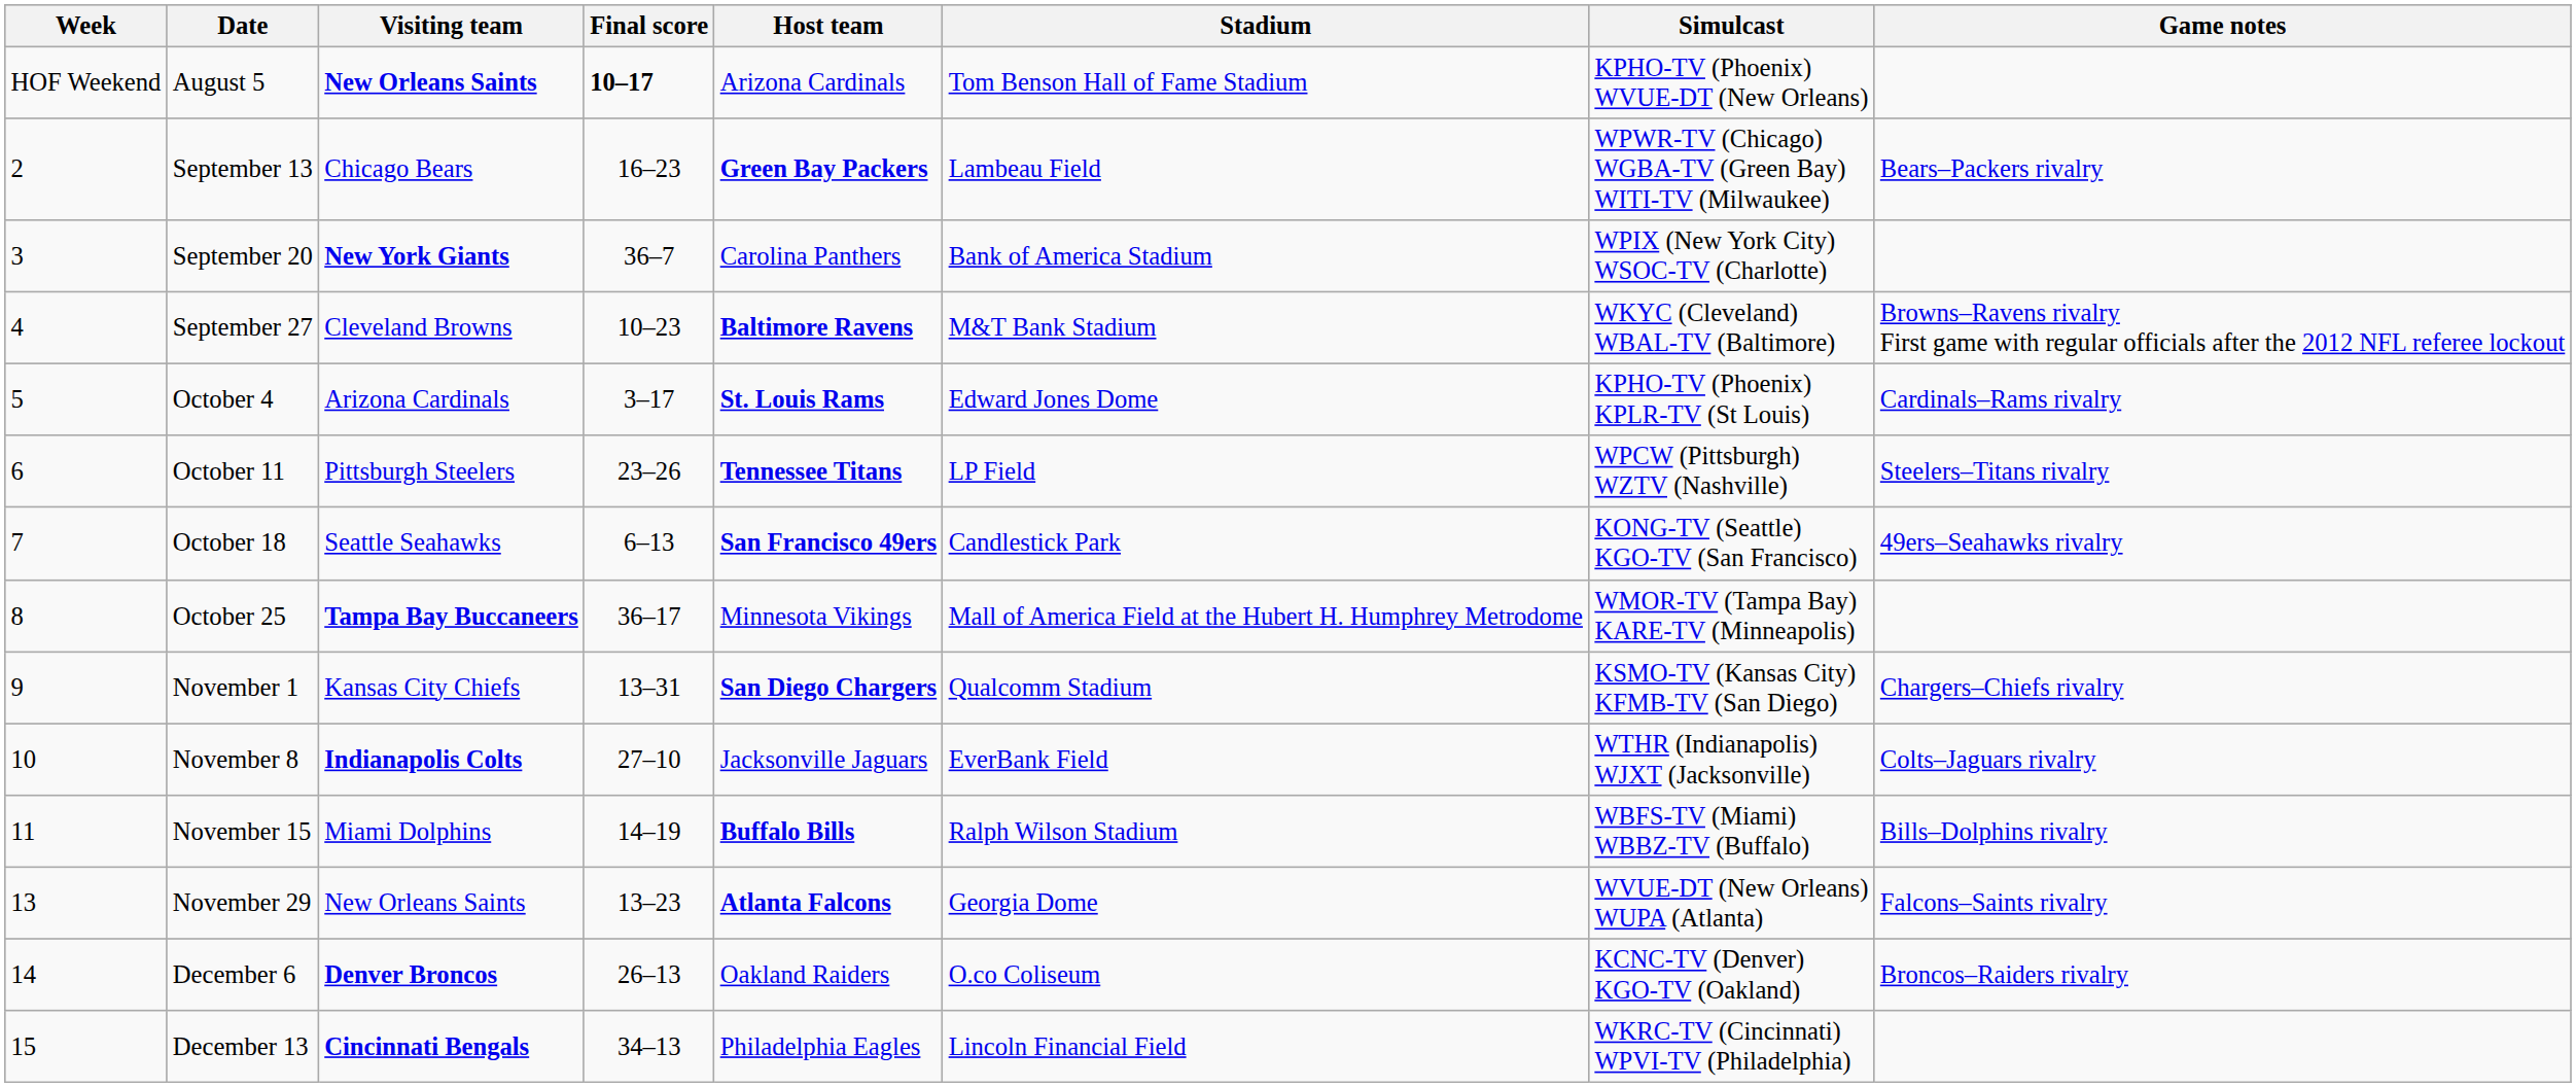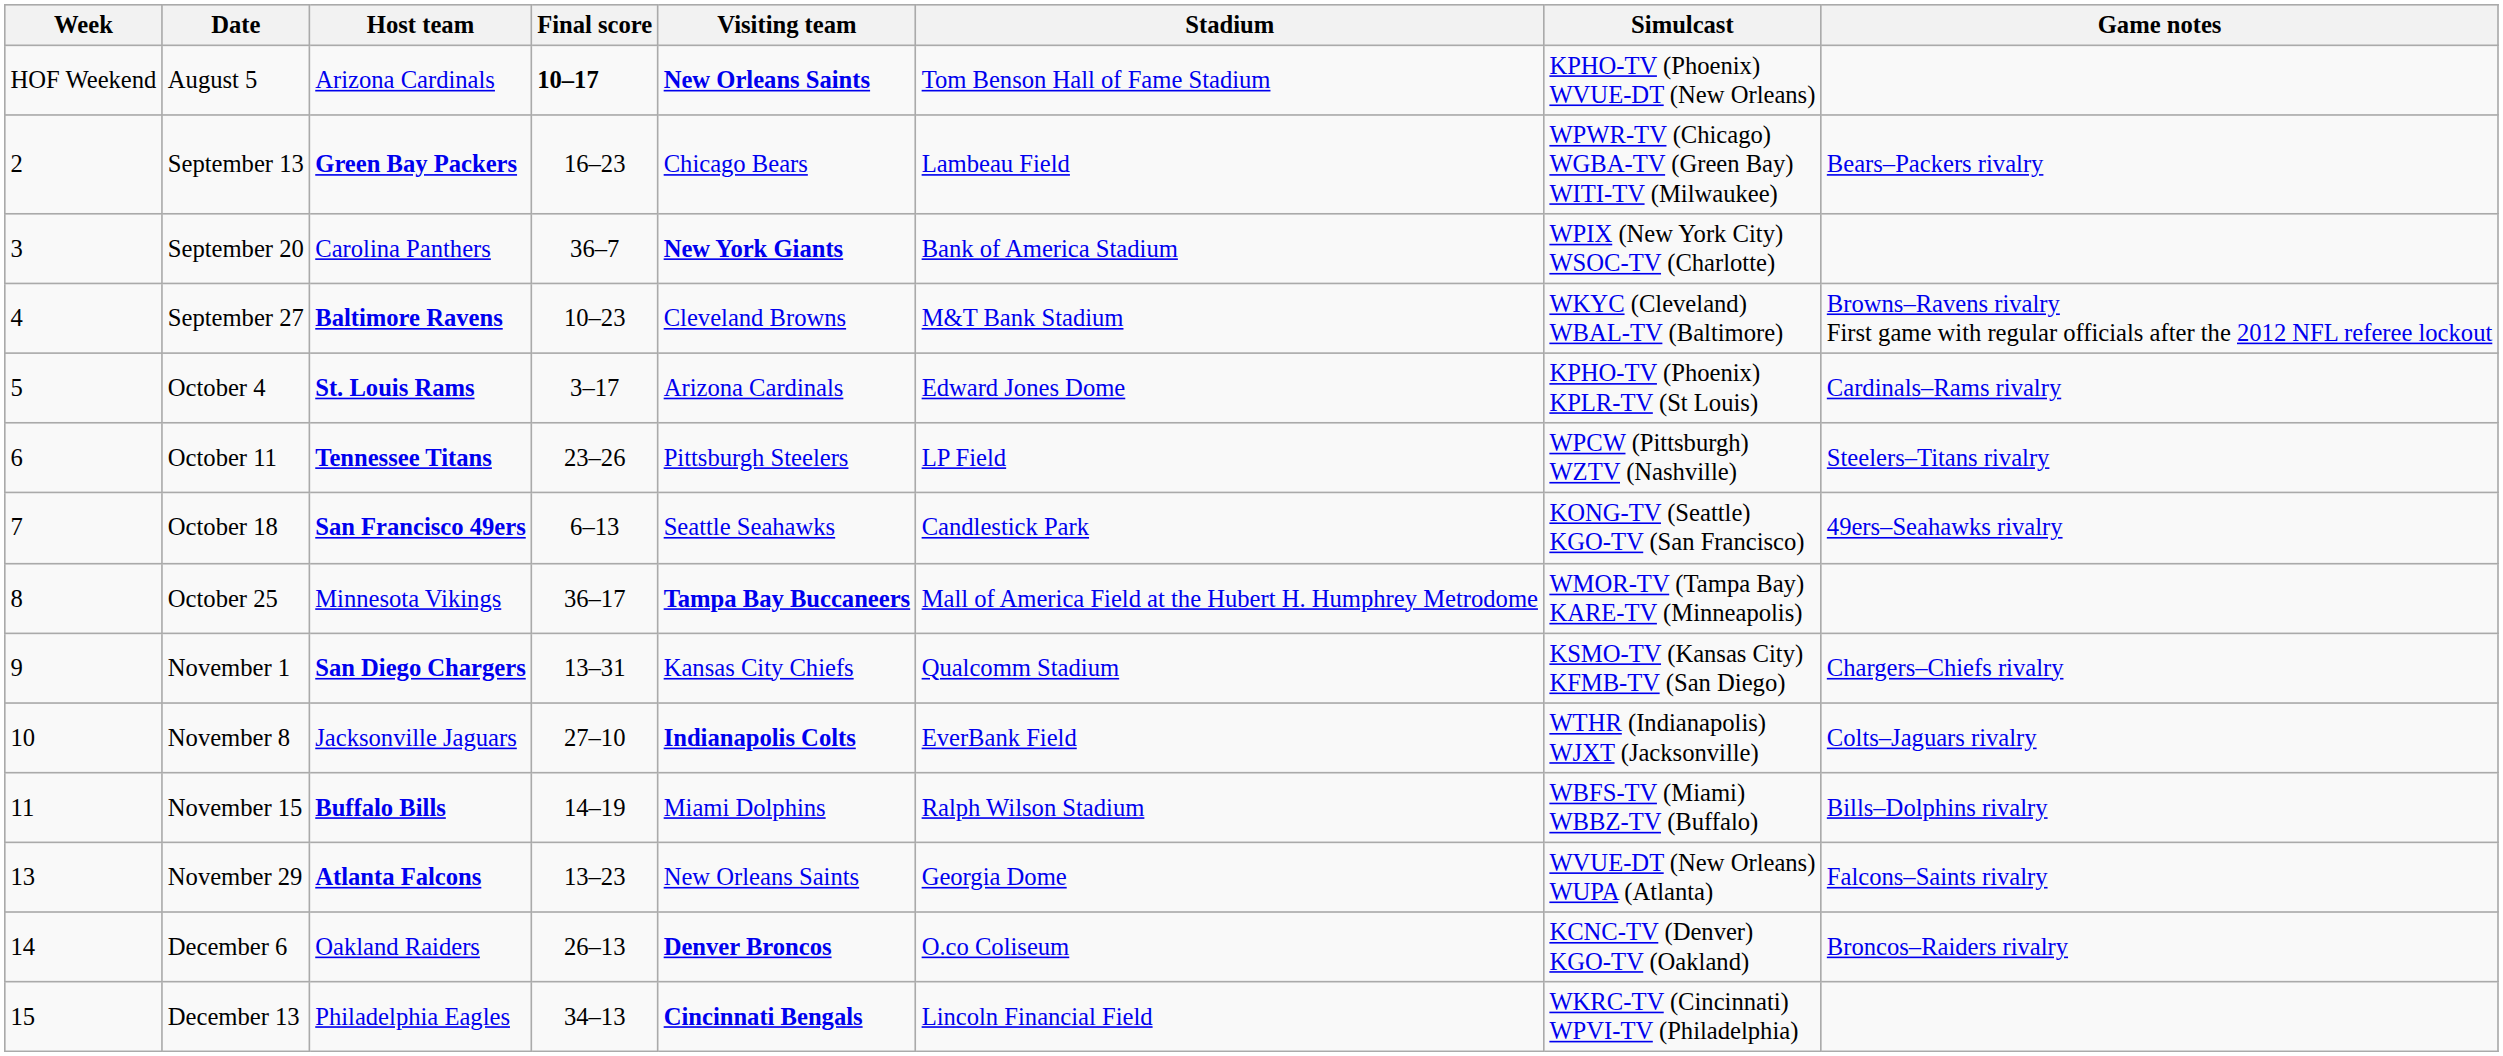 <table class="wikitable" style="font-size: 95%;">
 <tr>
 <th>Week</th>
 <th>Date</th>
+<th>Host team</th>
+<th>Final score</th>
 <th>Visiting team</th>
-<th>Final score</th>
-<th>Host team</th>
 <th>Stadium</th>
 <th>Simulcast</th>
 <th>Game notes</th>
 </tr>
 <tr>
 <td>HOF Weekend</td>
 <td>August 5</td>
+<td><a href='#'>Arizona Cardinals</a></td>
+<td><strong>10–17</strong></td>
 <td><strong><a href='#'>New Orleans Saints</a></strong></td>
-<td><strong>10–17</strong></td>
-<td><a href='#'>Arizona Cardinals</a></td>
 <td><a href='#'>Tom Benson Hall of Fame Stadium</a></td>
 <td><a href='#'>KPHO-TV</a> (Phoenix)<br><a href='#'>WVUE-DT</a> (New Orleans)</td>
 <td></td>
 </tr>
 <tr>
 <td>2</td>
 <td>September 13</td>
+<td><strong><a href='#'>Green Bay Packers</a></strong></td>
+<td align="center">16–23</td>
 <td><a href='#'>Chicago Bears</a></td>
-<td align="center">16–23</td>
-<td><strong><a href='#'>Green Bay Packers</a></strong></td>
 <td><a href='#'>Lambeau Field</a></td>
 <td><a href='#'>WPWR-TV</a> (Chicago)<br><a href='#'>WGBA-TV</a> (Green Bay)<br><a href='#'>WITI-TV</a> (Milwaukee)</td>
 <td><a href='#'>Bears–Packers rivalry</a></td>
 </tr>
 <tr>
 <td>3</td>
 <td>September 20</td>
+<td><a href='#'>Carolina Panthers</a></td>
+<td align="center">36–7</td>
 <td><strong><a href='#'>New York Giants</a></strong></td>
-<td align="center">36–7</td>
-<td><a href='#'>Carolina Panthers</a></td>
 <td><a href='#'>Bank of America Stadium</a></td>
 <td><a href='#'>WPIX</a> (New York City)<br><a href='#'>WSOC-TV</a> (Charlotte)</td>
 <td></td>
 </tr>
 <tr>
 <td>4</td>
 <td>September 27</td>
+<td><strong><a href='#'>Baltimore Ravens</a></strong></td>
+<td align="center">10–23</td>
 <td><a href='#'>Cleveland Browns</a></td>
-<td align="center">10–23</td>
-<td><strong><a href='#'>Baltimore Ravens</a></strong></td>
 <td><a href='#'>M&T Bank Stadium</a></td>
 <td><a href='#'>WKYC</a> (Cleveland)<br><a href='#'>WBAL-TV</a> (Baltimore)</td>
 <td><a href='#'>Browns–Ravens rivalry</a><br>First game with regular officials after the <a href='#'>2012 NFL referee lockout</a></td>
 </tr>
 <tr>
 <td>5</td>
 <td>October 4</td>
+<td><strong><a href='#'>St. Louis Rams</a></strong></td>
+<td align="center">3–17</td>
 <td><a href='#'>Arizona Cardinals</a></td>
-<td align="center">3–17</td>
-<td><strong><a href='#'>St. Louis Rams</a></strong></td>
 <td><a href='#'>Edward Jones Dome</a></td>
 <td><a href='#'>KPHO-TV</a> (Phoenix)<br><a href='#'>KPLR-TV</a> (St Louis)</td>
 <td><a href='#'>Cardinals–Rams rivalry</a></td>
 </tr>
 <tr>
 <td>6</td>
 <td>October 11</td>
+<td><strong><a href='#'>Tennessee Titans</a></strong></td>
+<td align="center">23–26</td>
 <td><a href='#'>Pittsburgh Steelers</a></td>
-<td align="center">23–26</td>
-<td><strong><a href='#'>Tennessee Titans</a></strong></td>
 <td><a href='#'>LP Field</a></td>
 <td><a href='#'>WPCW</a> (Pittsburgh)<br><a href='#'>WZTV</a> (Nashville)</td>
 <td><a href='#'>Steelers–Titans rivalry</a></td>
 </tr>
 <tr>
 <td>7</td>
 <td>October 18</td>
+<td><strong><a href='#'>San Francisco 49ers</a></strong></td>
+<td align="center">6–13</td>
 <td><a href='#'>Seattle Seahawks</a></td>
-<td align="center">6–13</td>
-<td><strong><a href='#'>San Francisco 49ers</a></strong></td>
 <td><a href='#'>Candlestick Park</a></td>
 <td><a href='#'>KONG-TV</a> (Seattle)<br><a href='#'>KGO-TV</a> (San Francisco)</td>
 <td><a href='#'>49ers–Seahawks rivalry</a></td>
 </tr>
 <tr>
 <td>8</td>
 <td>October 25</td>
+<td><a href='#'>Minnesota Vikings</a></td>
+<td align="center">36–17</td>
 <td><strong><a href='#'>Tampa Bay Buccaneers</a></strong></td>
-<td align="center">36–17</td>
-<td><a href='#'>Minnesota Vikings</a></td>
 <td><a href='#'>Mall of America Field at the Hubert H. Humphrey Metrodome</a></td>
 <td><a href='#'>WMOR-TV</a> (Tampa Bay)<br><a href='#'>KARE-TV</a> (Minneapolis)</td>
 <td></td>
 </tr>
 <tr>
 <td>9</td>
 <td>November 1</td>
+<td><strong><a href='#'>San Diego Chargers</a></strong></td>
+<td align="center">13–31</td>
 <td><a href='#'>Kansas City Chiefs</a></td>
-<td align="center">13–31</td>
-<td><strong><a href='#'>San Diego Chargers</a></strong></td>
 <td><a href='#'>Qualcomm Stadium</a></td>
 <td><a href='#'>KSMO-TV</a> (Kansas City)<br><a href='#'>KFMB-TV</a> (San Diego)</td>
 <td><a href='#'>Chargers–Chiefs rivalry</a></td>
 </tr>
 <tr>
 <td>10</td>
 <td>November 8</td>
+<td><a href='#'>Jacksonville Jaguars</a></td>
+<td align="center">27–10</td>
 <td><strong><a href='#'>Indianapolis Colts</a></strong></td>
-<td align="center">27–10</td>
-<td><a href='#'>Jacksonville Jaguars</a></td>
 <td><a href='#'>EverBank Field</a></td>
 <td><a href='#'>WTHR</a> (Indianapolis)<br><a href='#'>WJXT</a> (Jacksonville)</td>
 <td><a href='#'>Colts–Jaguars rivalry</a></td>
 </tr>
 <tr>
 <td>11</td>
 <td>November 15</td>
+<td><strong><a href='#'>Buffalo Bills</a></strong></td>
+<td align="center">14–19</td>
 <td><a href='#'>Miami Dolphins</a></td>
-<td align="center">14–19</td>
-<td><strong><a href='#'>Buffalo Bills</a></strong></td>
 <td><a href='#'>Ralph Wilson Stadium</a></td>
 <td><a href='#'>WBFS-TV</a> (Miami)<br><a href='#'>WBBZ-TV</a> (Buffalo)</td>
 <td><a href='#'>Bills–Dolphins rivalry</a></td>
 </tr>
 <tr>
 <td>13</td>
 <td>November 29</td>
+<td><strong><a href='#'>Atlanta Falcons</a></strong></td>
+<td align="center">13–23</td>
 <td><a href='#'>New Orleans Saints</a></td>
-<td align="center">13–23</td>
-<td><strong><a href='#'>Atlanta Falcons</a></strong></td>
 <td><a href='#'>Georgia Dome</a></td>
 <td><a href='#'>WVUE-DT</a> (New Orleans)<br><a href='#'>WUPA</a> (Atlanta)</td>
 <td><a href='#'>Falcons–Saints rivalry</a></td>
 </tr>
 <tr>
 <td>14</td>
 <td>December 6</td>
+<td><a href='#'>Oakland Raiders</a></td>
+<td align="center">26–13</td>
 <td><strong><a href='#'>Denver Broncos</a></strong></td>
-<td align="center">26–13</td>
-<td><a href='#'>Oakland Raiders</a></td>
 <td><a href='#'>O.co Coliseum</a></td>
 <td><a href='#'>KCNC-TV</a> (Denver)<br><a href='#'>KGO-TV</a> (Oakland)</td>
 <td><a href='#'>Broncos–Raiders rivalry</a></td>
 </tr>
 <tr>
 <td>15</td>
 <td>December 13</td>
+<td><a href='#'>Philadelphia Eagles</a></td>
+<td align="center">34–13</td>
 <td><strong><a href='#'>Cincinnati Bengals</a></strong></td>
-<td align="center">34–13</td>
-<td><a href='#'>Philadelphia Eagles</a></td>
 <td><a href='#'>Lincoln Financial Field</a></td>
 <td><a href='#'>WKRC-TV</a> (Cincinnati)<br><a href='#'>WPVI-TV</a> (Philadelphia)</td>
 <td></td>
 </tr>
 </table>
